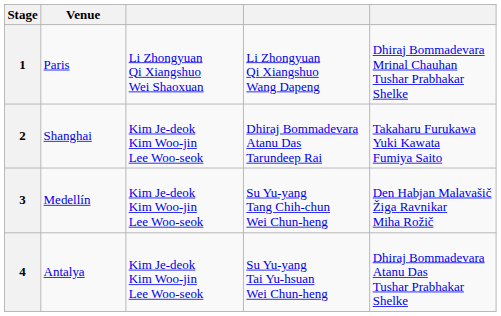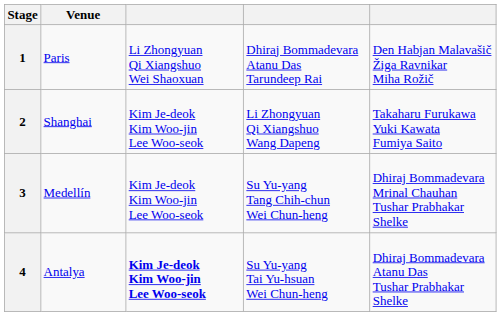 <table class="wikitable">
 <tr>
 <th>Stage</th>
 <th width=140>Venue</th>
 <th width=210></th>
 <th width=210></th>
 <th width=210></th>
 </tr>
 <tr>
 <th>1</th>
 <td> <a href='#'>Paris</a></td>
 <td> <br> <a href='#'>Li Zhongyuan</a> <br> <a href='#'>Qi Xiangshuo</a> <br> <a href='#'>Wei Shaoxuan</a></td>
-<td> <br> <a href='#'>Li Zhongyuan</a> <br> <a href='#'>Qi Xiangshuo</a> <br> <a href='#'>Wang Dapeng</a></td>
-<td> <br> <a href='#'>Dhiraj Bommadevara</a> <br> <a href='#'>Mrinal Chauhan</a> <br> <a href='#'>Tushar Prabhakar Shelke</a></td>
+<td> <br> <a href='#'>Dhiraj Bommadevara</a> <br> <a href='#'>Atanu Das</a> <br> <a href='#'>Tarundeep Rai</a></td>
+<td> <br> <a href='#'>Den Habjan Malavašič</a> <br> <a href='#'>Žiga Ravnikar</a> <br> <a href='#'>Miha Rožič</a></td>
 </tr>
 <tr>
 <th>2</th>
 <td> <a href='#'>Shanghai</a></td>
 <td> <br> <a href='#'>Kim Je-deok</a> <br> <a href='#'>Kim Woo-jin</a> <br> <a href='#'>Lee Woo-seok</a></td>
-<td> <br> <a href='#'>Dhiraj Bommadevara</a> <br> <a href='#'>Atanu Das</a> <br> <a href='#'>Tarundeep Rai</a></td>
+<td> <br> <a href='#'>Li Zhongyuan</a> <br> <a href='#'>Qi Xiangshuo</a> <br> <a href='#'>Wang Dapeng</a></td>
 <td> <br> <a href='#'>Takaharu Furukawa</a> <br> <a href='#'>Yuki Kawata</a> <br> <a href='#'>Fumiya Saito</a></td>
 </tr>
 <tr>
 <th>3</th>
 <td> <a href='#'>Medellín</a></td>
 <td> <br> <a href='#'>Kim Je-deok</a> <br> <a href='#'>Kim Woo-jin</a> <br> <a href='#'>Lee Woo-seok</a></td>
 <td> <br> <a href='#'>Su Yu-yang</a> <br> <a href='#'>Tang Chih-chun</a> <br> <a href='#'>Wei Chun-heng</a></td>
-<td> <br> <a href='#'>Den Habjan Malavašič</a> <br> <a href='#'>Žiga Ravnikar</a> <br> <a href='#'>Miha Rožič</a></td>
+<td> <br> <a href='#'>Dhiraj Bommadevara</a> <br> <a href='#'>Mrinal Chauhan</a> <br> <a href='#'>Tushar Prabhakar Shelke</a></td>
 </tr>
 <tr>
 <th>4</th>
 <td> <a href='#'>Antalya</a></td>
-<td> <br> <a href='#'>Kim Je-deok</a> <br> <a href='#'>Kim Woo-jin</a> <br> <a href='#'>Lee Woo-seok</a></td>
+<td><strong> <br> <a href='#'>Kim Je-deok</a> <br> <a href='#'>Kim Woo-jin</a> <br> <a href='#'>Lee Woo-seok</a></strong></td>
 <td> <br> <a href='#'>Su Yu-yang</a> <br> <a href='#'>Tai Yu-hsuan</a> <br> <a href='#'>Wei Chun-heng</a></td>
 <td> <br> <a href='#'>Dhiraj Bommadevara</a> <br> <a href='#'>Atanu Das</a> <br> <a href='#'>Tushar Prabhakar Shelke</a></td>
 </tr>
 </table>
